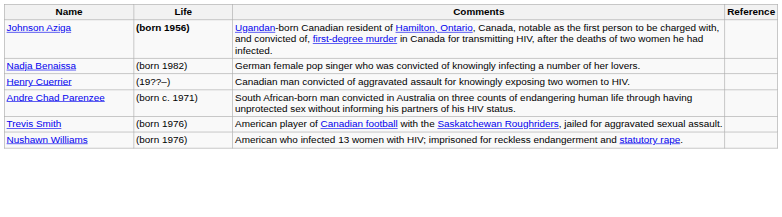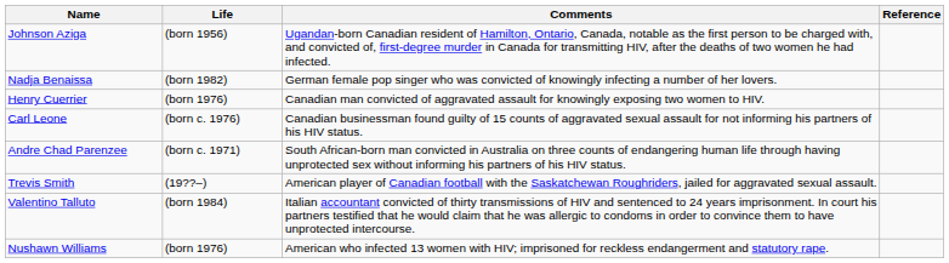 <table class=wikitable>
 <tr>
 <th style="width:17%;">Name</th>
 <th style="width:13%;">Life</th>
 <th style="width:65%;">Comments</th>
 <th style="width:5%;">Reference</th>
 </tr>
 <tr valign="top">
 <td><a href='#'>Johnson Aziga</a></td>
-<td><strong>(born 1956)</strong></td>
+<td>(born 1956)</td>
 <td><a href='#'>Ugandan</a>-born Canadian resident of <a href='#'>Hamilton, Ontario</a>, Canada, notable as the first person to be charged with, and convicted of, <a href='#'>first-degree murder</a> in Canada for transmitting HIV, after the deaths of two women he had infected.</td>
 <td></td>
 </tr>
 <tr valign="top">
 <td><a href='#'>Nadja Benaissa</a></td>
 <td>(born 1982)</td>
 <td>German female pop singer who was convicted of knowingly infecting a number of her lovers.</td>
 <td></td>
 </tr>
 <tr valign="top">
 <td><a href='#'>Henry Cuerrier</a></td>
-<td>(19??–)</td>
+<td>(born 1976)</td>
 <td>Canadian man convicted of aggravated assault for knowingly exposing two women to HIV.</td>
+<td></td>
+</tr>
+<tr valign="top">
+<td><a href='#'>Carl Leone</a></td>
+<td>(born c. 1976)</td>
+<td>Canadian businessman found guilty of 15 counts of aggravated sexual assault for not informing his partners of his HIV status.</td>
 <td></td>
 </tr>
 <tr valign="top">
 <td><a href='#'>Andre Chad Parenzee</a></td>
 <td>(born c. 1971)</td>
 <td>South African-born man convicted in Australia on three counts of endangering human life through having unprotected sex without informing his partners of his HIV status.</td>
 <td></td>
 </tr>
 <tr valign="top">
 <td><a href='#'>Trevis Smith</a></td>
-<td>(born 1976)</td>
+<td>(19??–)</td>
 <td>American player of <a href='#'>Canadian football</a> with the <a href='#'>Saskatchewan Roughriders</a>, jailed for aggravated sexual assault.</td>
+<td></td>
+</tr>
+<tr valign="top">
+<td><a href='#'>Valentino Talluto</a></td>
+<td>(born 1984)</td>
+<td>Italian <a href='#'>accountant</a> convicted of thirty transmissions of HIV and sentenced to 24 years imprisonment. In court his partners testified that he would claim that he was allergic to condoms in order to convince them to have unprotected intercourse.</td>
 <td></td>
 </tr>
 <tr valign="top">
 <td><a href='#'>Nushawn Williams</a></td>
 <td>(born 1976)</td>
 <td>American who infected 13 women with HIV; imprisoned for reckless endangerment and <a href='#'>statutory rape</a>.</td>
 <td></td>
 </tr>
 </table>
